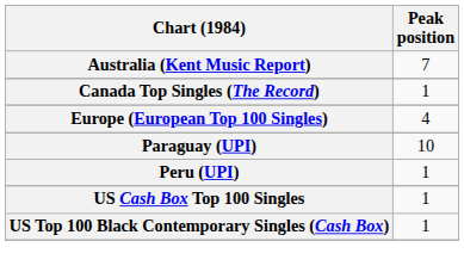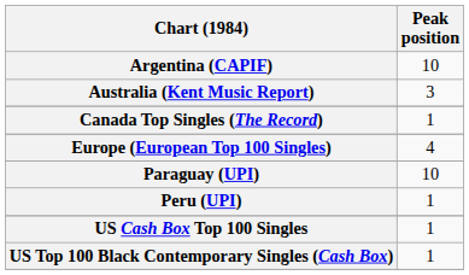 <table class="wikitable sortable plainrowheaders" style="text-align:center">
 <tr>
 <th scope="col">Chart (1984)</th>
 <th scope="col">Peak<br>position</th>
 </tr>
 <tr>
+<th scope="row">Argentina (<a href='#'>CAPIF</a>)</th>
+<td align="center">10</td>
+</tr>
+<tr>
 <th scope="row">Australia (<a href='#'>Kent Music Report</a>)</th>
-<td>7</td>
+<td>3</td>
 </tr>
 <tr>
 </tr>
 <tr>
 <th scope="row">Canada Top Singles (<em><a href='#'>The Record</a></em>)</th>
 <td>1</td>
 </tr>
 <tr>
 </tr>
 <tr>
 </tr>
 <tr>
 <th scope="row">Europe (<a href='#'>European Top 100 Singles</a>)</th>
 <td>4</td>
 </tr>
 <tr>
 </tr>
 <tr>
 </tr>
 <tr>
 </tr>
 <tr>
 </tr>
 <tr>
 <th scope="row">Paraguay (<a href='#'>UPI</a>)</th>
 <td align="center">10</td>
 </tr>
 <tr>
 <th scope="row">Peru (<a href='#'>UPI</a>)</th>
 <td>1</td>
 </tr>
 <tr>
 </tr>
 <tr>
 </tr>
 <tr>
 </tr>
 <tr>
 </tr>
 <tr>
 </tr>
 <tr>
 </tr>
 <tr>
 <th scope="row">US <em><a href='#'>Cash Box</a></em> Top 100 Singles</th>
 <td>1</td>
 </tr>
 <tr>
 <th scope="row">US Top 100 Black Contemporary Singles (<em><a href='#'>Cash Box</a></em>)</th>
 <td>1</td>
 </tr>
 <tr>
 </tr>
 </table>
